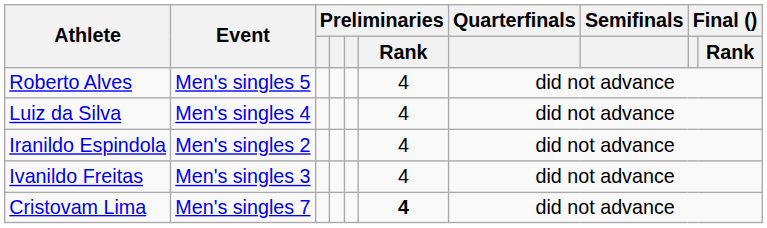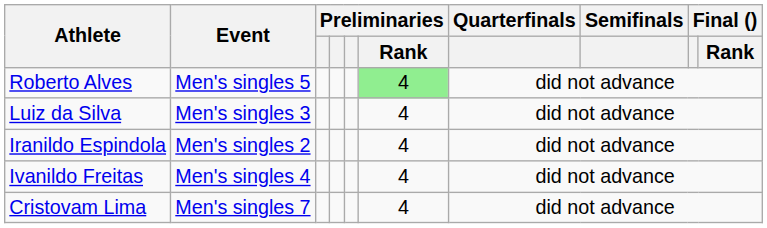 <table class=wikitable style="font-size:90%">
 <tr>
 <th rowspan="2">Athlete</th>
 <th rowspan="2">Event</th>
 <th colspan="4">Preliminaries</th>
 <th>Quarterfinals</th>
 <th>Semifinals</th>
 <th colspan="2">Final ()</th>
 </tr>
 <tr>
 <th></th>
 <th></th>
 <th></th>
 <th>Rank</th>
 <th></th>
 <th></th>
 <th></th>
 <th>Rank</th>
 </tr>
 <tr>
 <td><a href='#'>Roberto Alves</a></td>
 <td><a href='#'>Men's singles 5</a></td>
 <td align="center"> </td>
 <td align="center"> </td>
 <td align="center"> </td>
-<td align="center">4</td>
+<td align="center" style="background: lightgreen;">4</td>
 <td align="center" colspan="4">did not advance</td>
 </tr>
 <tr>
 <td><a href='#'>Luiz da Silva</a></td>
-<td><a href='#'>Men's singles 4</a></td>
+<td><a href='#'>Men's singles 3</a></td>
 <td align="center"> </td>
 <td align="center"> </td>
 <td align="center"> </td>
 <td align="center">4</td>
 <td align="center" colspan="4">did not advance</td>
 </tr>
 <tr>
 <td><a href='#'>Iranildo Espindola</a></td>
 <td><a href='#'>Men's singles 2</a></td>
 <td align="center"> </td>
 <td align="center"> </td>
 <td align="center"> </td>
 <td align="center">4</td>
 <td align="center" colspan="4">did not advance</td>
 </tr>
 <tr>
 <td><a href='#'>Ivanildo Freitas</a></td>
-<td><a href='#'>Men's singles 3</a></td>
+<td><a href='#'>Men's singles 4</a></td>
 <td align="center"> </td>
 <td align="center"> </td>
 <td align="center"> </td>
 <td align="center">4</td>
 <td align="center" colspan="4">did not advance</td>
 </tr>
 <tr>
 <td><a href='#'>Cristovam Lima</a></td>
 <td><a href='#'>Men's singles 7</a></td>
 <td align="center"> </td>
 <td align="center"> </td>
 <td align="center"> </td>
-<td align="center"><strong>4</strong></td>
+<td align="center">4</td>
 <td align="center" colspan="4">did not advance</td>
 </tr>
 </table>
